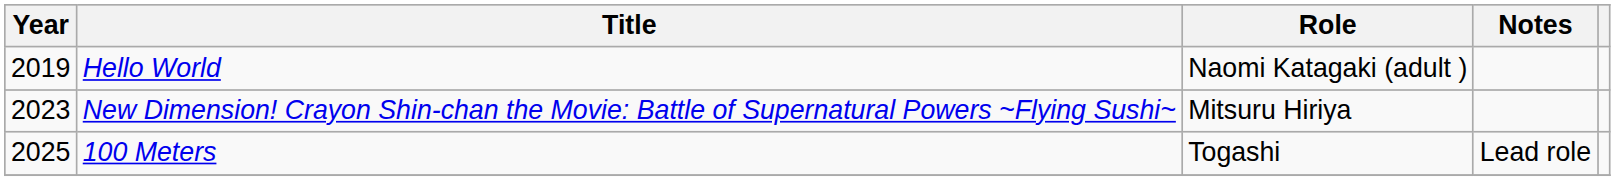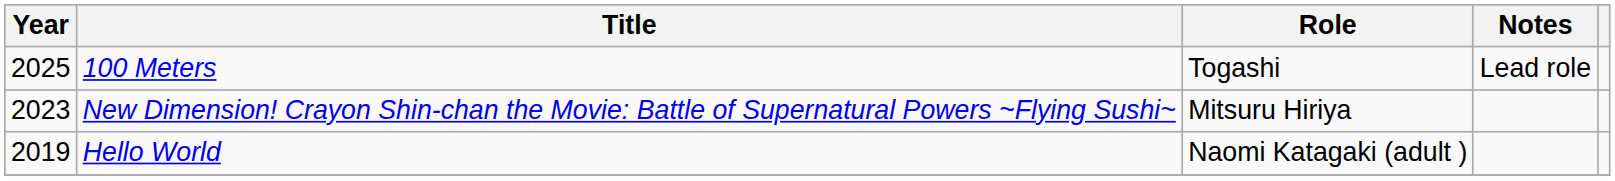 <table class="wikitable">
 <tr>
 <th>Year</th>
 <th>Title</th>
 <th>Role</th>
 <th>Notes</th>
 <th class="unsortable"></th>
 </tr>
 <tr>
-<td>2019</td>
-<td><em><a href='#'>Hello World</a></em></td>
-<td>Naomi Katagaki (adult )</td>
-<td></td>
+<td>2025</td>
+<td><em><a href='#'>100 Meters</a></em></td>
+<td>Togashi</td>
+<td>Lead role</td>
 <td></td>
 </tr>
 <tr>
 <td>2023</td>
 <td><em><a href='#'>New Dimension! Crayon Shin-chan the Movie: Battle of Supernatural Powers ~Flying Sushi~</a></em></td>
 <td>Mitsuru Hiriya</td>
 <td></td>
 <td></td>
 </tr>
 <tr>
-<td>2025</td>
-<td><em><a href='#'>100 Meters</a></em></td>
-<td>Togashi</td>
-<td>Lead role</td>
+<td>2019</td>
+<td><em><a href='#'>Hello World</a></em></td>
+<td>Naomi Katagaki (adult )</td>
+<td></td>
 <td></td>
 </tr>
 <tr>
 </tr>
 </table>
